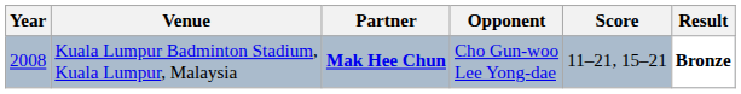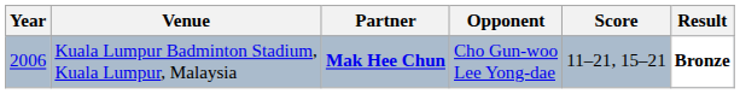 <table class="sortable wikitable" style="font-size: 90%;">
 <tr>
 <th>Year</th>
 <th>Venue</th>
 <th>Partner</th>
 <th>Opponent</th>
 <th>Score</th>
 <th>Result</th>
 </tr>
 <tr style="background:#AABBCC">
-<td align="center"><a href='#'>2008</a></td>
+<td align="center"><a href='#'>2006</a></td>
 <td align="left"><a href='#'>Kuala Lumpur Badminton Stadium</a>,<br><a href='#'>Kuala Lumpur</a>, Malaysia</td>
 <td align="left"><strong> <a href='#'>Mak Hee Chun</a></strong></td>
 <td align="left"> <a href='#'>Cho Gun-woo</a><br> <a href='#'>Lee Yong-dae</a></td>
 <td align="left">11–21, 15–21</td>
 <td style="text-align:left; background:white"> <strong>Bronze</strong></td>
 </tr>
 </table>
